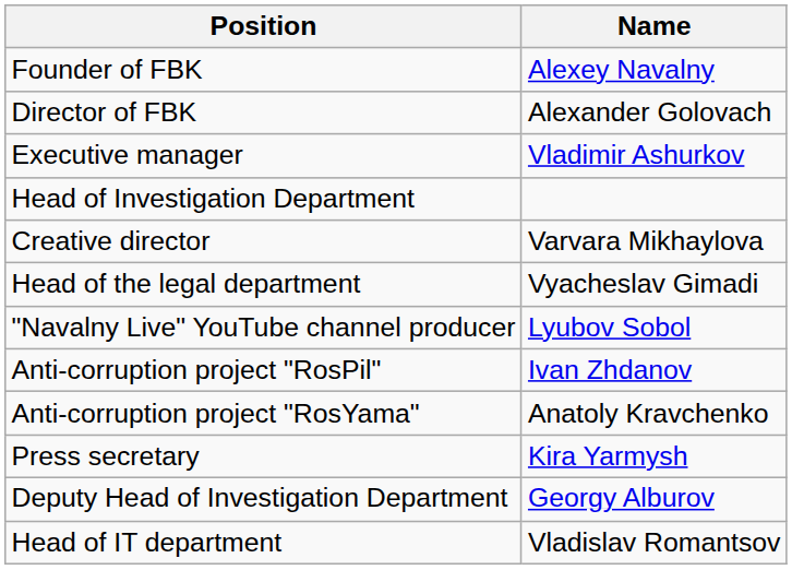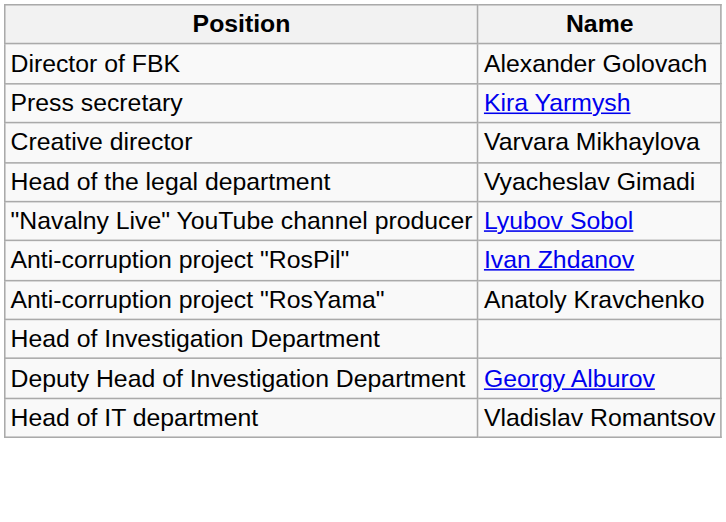 <table class="wikitable">
 <tr>
 <th>Position</th>
 <th>Name</th>
 </tr>
 <tr>
-<td>Founder of FBK</td>
-<td><a href='#'>Alexey Navalny</a></td>
-</tr>
-<tr>
 <td>Director of FBK</td>
 <td>Alexander Golovach</td>
 </tr>
 <tr>
-<td>Executive manager</td>
-<td><a href='#'>Vladimir Ashurkov</a></td>
-</tr>
-<tr>
-<td>Head of Investigation Department</td>
-<td></td>
+<td>Press secretary</td>
+<td><a href='#'>Kira Yarmysh</a></td>
 </tr>
 <tr>
 <td>Creative director</td>
 <td>Varvara Mikhaylova</td>
 </tr>
 <tr>
 <td>Head of the legal department</td>
 <td>Vyacheslav Gimadi</td>
 </tr>
 <tr>
 <td>"Navalny Live" YouTube channel producer</td>
 <td><a href='#'>Lyubov Sobol</a></td>
 </tr>
 <tr>
 <td>Anti-corruption project "RosPil"</td>
 <td><a href='#'>Ivan Zhdanov</a></td>
 </tr>
 <tr>
 <td>Anti-corruption project "RosYama"</td>
 <td>Anatoly Kravchenko</td>
 </tr>
 <tr>
-<td>Press secretary</td>
-<td><a href='#'>Kira Yarmysh</a></td>
+<td>Head of Investigation Department</td>
+<td></td>
 </tr>
 <tr>
 <td>Deputy Head of Investigation Department</td>
 <td><a href='#'>Georgy Alburov</a></td>
 </tr>
 <tr>
 <td>Head of IT department</td>
 <td>Vladislav Romantsov</td>
 </tr>
 </table>
